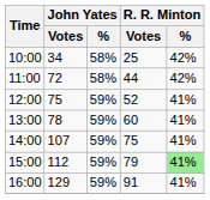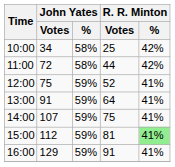 <table class="wikitable">
 <tr>
 <th rowspan="2">Time</th>
 <th colspan="2">John Yates</th>
 <th colspan="2">R. R. Minton</th>
 </tr>
 <tr>
 <th>Votes</th>
 <th>%</th>
 <th>Votes</th>
 <th>%</th>
 </tr>
 <tr>
 <td>10:00</td>
 <td>34</td>
 <td>58%</td>
 <td>25</td>
 <td>42%</td>
 </tr>
 <tr>
 <td>11:00</td>
 <td>72</td>
 <td>58%</td>
 <td>44</td>
 <td>42%</td>
 </tr>
 <tr>
 <td>12:00</td>
 <td>75</td>
 <td>59%</td>
 <td>52</td>
 <td>41%</td>
 </tr>
 <tr>
 <td>13:00</td>
-<td>78</td>
+<td>91</td>
 <td>59%</td>
-<td>60</td>
+<td>64</td>
 <td>41%</td>
 </tr>
 <tr>
 <td>14:00</td>
 <td>107</td>
 <td>59%</td>
 <td>75</td>
 <td>41%</td>
 </tr>
 <tr>
 <td>15:00</td>
 <td>112</td>
 <td>59%</td>
-<td>79</td>
+<td>81</td>
 <td style="background: lightgreen;">41%</td>
 </tr>
 <tr>
 <td>16:00</td>
 <td>129</td>
 <td>59%</td>
 <td>91</td>
 <td>41%</td>
 </tr>
 <tr>
 </tr>
 </table>
